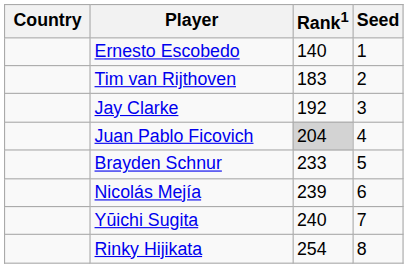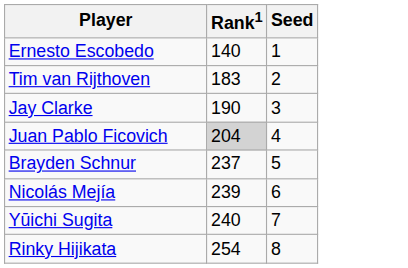 <table class="sortable wikitable">
 <tr>
-<th width="70">Country</th>
 <th width="175">Player</th>
 <th>Rank<sup>1</sup></th>
 <th>Seed</th>
 </tr>
 <tr>
-<td></td>
 <td><a href='#'>Ernesto Escobedo</a></td>
 <td>140</td>
 <td>1</td>
 </tr>
 <tr>
-<td></td>
 <td><a href='#'>Tim van Rijthoven</a></td>
 <td>183</td>
 <td>2</td>
 </tr>
 <tr>
-<td></td>
 <td><a href='#'>Jay Clarke</a></td>
-<td>192</td>
+<td>190</td>
 <td>3</td>
 </tr>
 <tr>
-<td></td>
 <td><a href='#'>Juan Pablo Ficovich</a></td>
 <td style="background: lightgrey;">204</td>
 <td>4</td>
 </tr>
 <tr>
-<td></td>
 <td><a href='#'>Brayden Schnur</a></td>
-<td>233</td>
+<td>237</td>
 <td>5</td>
 </tr>
 <tr>
-<td></td>
 <td><a href='#'>Nicolás Mejía</a></td>
 <td>239</td>
 <td>6</td>
 </tr>
 <tr>
-<td></td>
 <td><a href='#'>Yūichi Sugita</a></td>
 <td>240</td>
 <td>7</td>
 </tr>
 <tr>
-<td></td>
 <td><a href='#'>Rinky Hijikata</a></td>
 <td>254</td>
 <td>8</td>
 </tr>
 </table>
